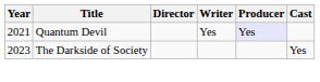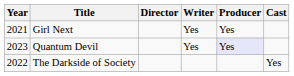 <table class="wikitable">
 <tr>
 <th>Year</th>
 <th>Title</th>
 <th>Director</th>
 <th>Writer</th>
 <th>Producer</th>
 <th>Cast</th>
 </tr>
 <tr>
 <td>2021</td>
+<td>Girl Next</td>
+<td></td>
+<td>Yes</td>
+<td>Yes</td>
+<td></td>
+</tr>
+<tr>
+<td>2023</td>
 <td>Quantum Devil</td>
 <td></td>
 <td>Yes</td>
 <td style="background: lavender;">Yes</td>
 <td></td>
 </tr>
 <tr>
-<td>2023</td>
+<td>2022</td>
 <td>The Darkside of Society</td>
 <td></td>
 <td></td>
 <td></td>
 <td>Yes</td>
 </tr>
 </table>
